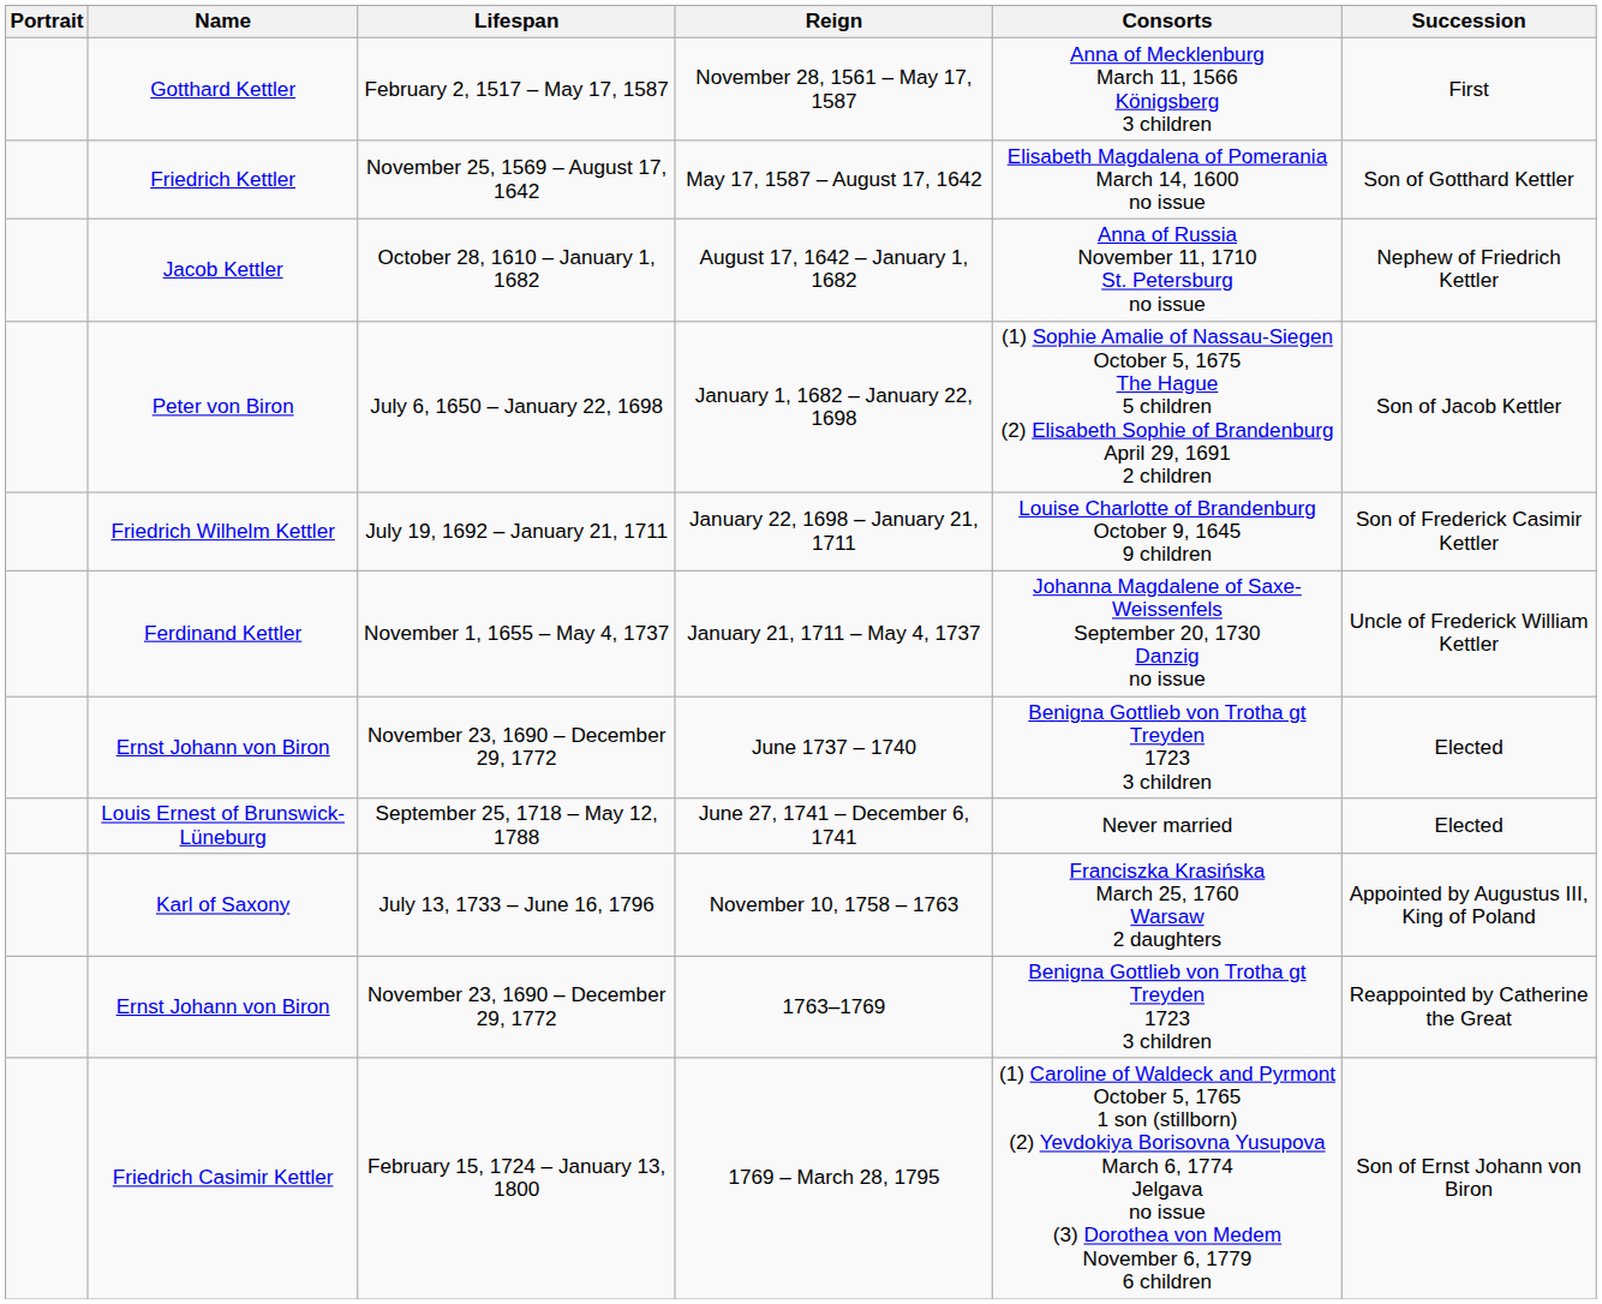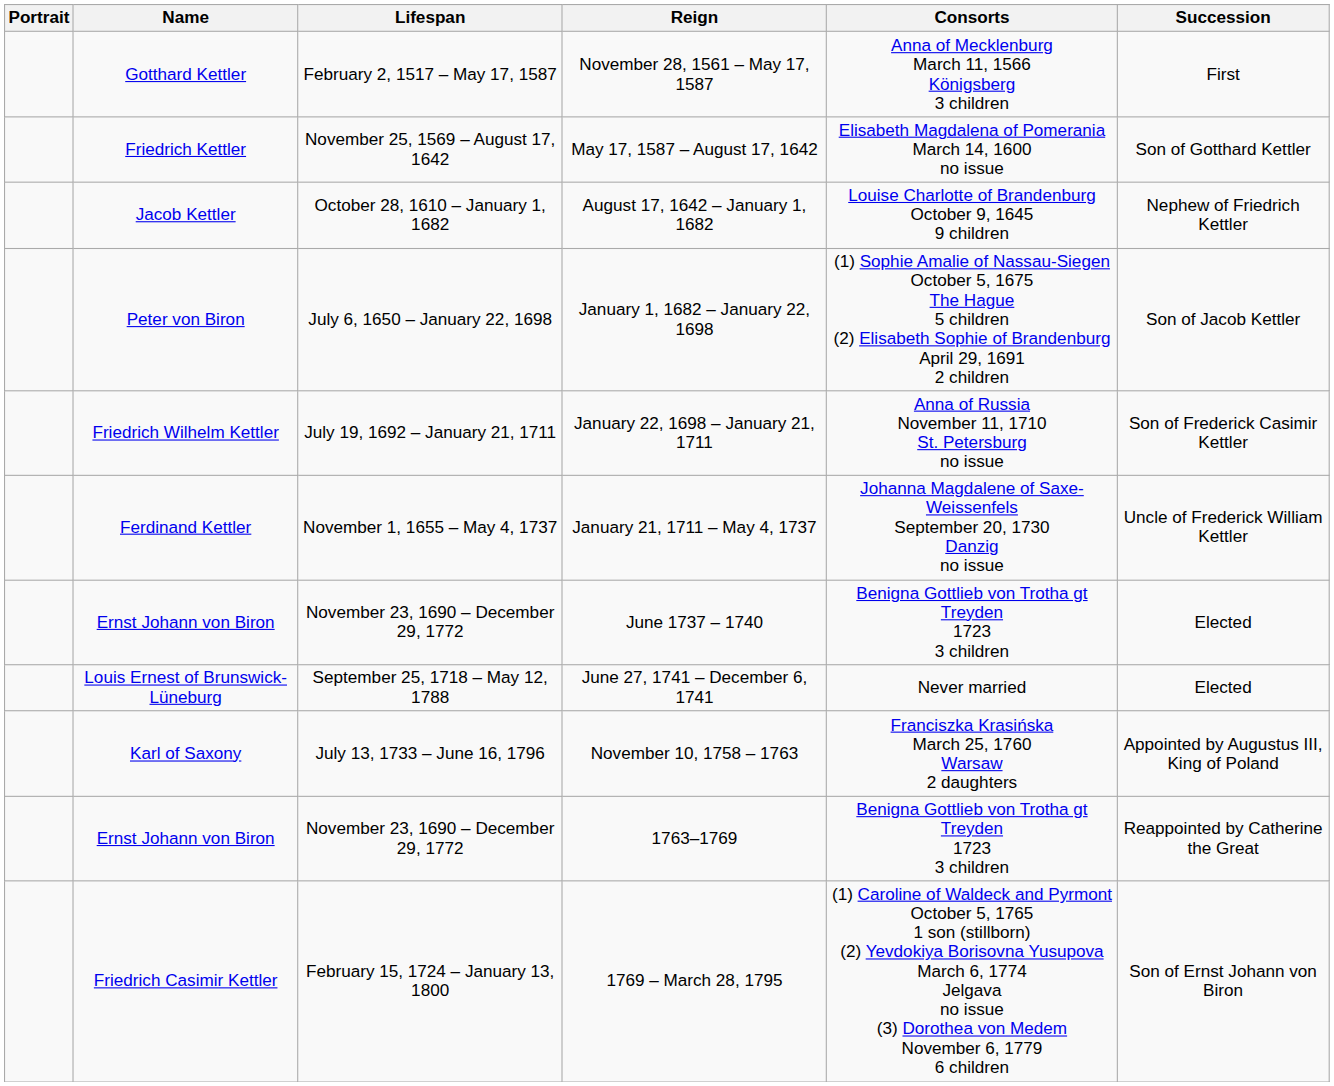 <table width=98% class="wikitable" style="text-align:center;">
 <tr>
 <th width="5%">Portrait</th>
 <th width="17%">Name</th>
 <th width="20%">Lifespan</th>
 <th width="20%">Reign</th>
 <th width="22%">Consorts</th>
 <th width="28%">Succession</th>
 </tr>
 <tr>
 <td></td>
 <td><a href='#'>Gotthard Kettler</a></td>
 <td>February 2, 1517 – May 17, 1587</td>
 <td>November 28, 1561 – May 17, 1587</td>
 <td><a href='#'>Anna of Mecklenburg</a><br>March 11, 1566<br><a href='#'>Königsberg</a><br>3 children</td>
 <td>First</td>
 </tr>
 <tr>
 <td></td>
 <td><a href='#'>Friedrich Kettler</a></td>
 <td>November 25, 1569 – August 17, 1642</td>
 <td>May 17, 1587 – August 17, 1642</td>
 <td><a href='#'>Elisabeth Magdalena of Pomerania</a><br>March 14, 1600<br>no issue</td>
 <td>Son of Gotthard Kettler</td>
 </tr>
 <tr>
 <td></td>
 <td><a href='#'>Jacob Kettler</a></td>
 <td>October 28, 1610 – January 1, 1682</td>
 <td>August 17, 1642 – January 1, 1682</td>
-<td><a href='#'>Anna of Russia</a><br>November 11, 1710<br><a href='#'>St. Petersburg</a><br>no issue</td>
+<td><a href='#'>Louise Charlotte of Brandenburg</a><br>October 9, 1645<br>9 children</td>
 <td>Nephew of Friedrich Kettler</td>
 </tr>
 <tr>
 <td></td>
 <td><a href='#'>Peter von Biron</a></td>
 <td>July 6, 1650 – January 22, 1698</td>
 <td>January 1, 1682 – January 22, 1698</td>
 <td>(1) <a href='#'>Sophie Amalie of Nassau-Siegen</a><br>October 5, 1675<br><a href='#'>The Hague</a><br>5 children<br>(2) <a href='#'>Elisabeth Sophie of Brandenburg</a><br>April 29, 1691<br>2 children</td>
 <td>Son of Jacob Kettler</td>
 </tr>
 <tr>
 <td></td>
 <td><a href='#'>Friedrich Wilhelm Kettler</a></td>
 <td>July 19, 1692 – January 21, 1711</td>
 <td>January 22, 1698 – January 21, 1711</td>
-<td><a href='#'>Louise Charlotte of Brandenburg</a><br>October 9, 1645<br>9 children</td>
+<td><a href='#'>Anna of Russia</a><br>November 11, 1710<br><a href='#'>St. Petersburg</a><br>no issue</td>
 <td>Son of Frederick Casimir Kettler</td>
 </tr>
 <tr>
 <td></td>
 <td><a href='#'>Ferdinand Kettler</a></td>
 <td>November 1, 1655 – May 4, 1737</td>
 <td>January 21, 1711 – May 4, 1737</td>
 <td><a href='#'>Johanna Magdalene of Saxe-Weissenfels</a><br>September 20, 1730<br><a href='#'>Danzig</a><br>no issue</td>
 <td>Uncle of Frederick William Kettler</td>
 </tr>
 <tr>
 <td></td>
 <td><a href='#'>Ernst Johann von Biron</a></td>
 <td>November 23, 1690 – December 29, 1772</td>
 <td>June 1737 – 1740</td>
 <td><a href='#'>Benigna Gottlieb von Trotha gt Treyden</a><br>1723<br>3 children</td>
 <td>Elected</td>
 </tr>
 <tr>
 <td></td>
 <td><a href='#'>Louis Ernest of Brunswick-Lüneburg</a></td>
 <td>September 25, 1718 – May 12, 1788</td>
 <td>June 27, 1741 – December 6, 1741</td>
 <td>Never married</td>
 <td>Elected</td>
 </tr>
 <tr>
 <td></td>
 <td><a href='#'>Karl of Saxony</a></td>
 <td>July 13, 1733 – June 16, 1796</td>
 <td>November 10, 1758 – 1763</td>
 <td><a href='#'>Franciszka Krasińska</a><br>March 25, 1760<br><a href='#'>Warsaw</a><br>2 daughters</td>
 <td>Appointed by Augustus III, King of Poland</td>
 </tr>
 <tr>
 <td></td>
 <td><a href='#'>Ernst Johann von Biron</a></td>
 <td>November 23, 1690 – December 29, 1772</td>
 <td>1763–1769</td>
 <td><a href='#'>Benigna Gottlieb von Trotha gt Treyden</a><br>1723<br>3 children</td>
 <td>Reappointed by Catherine the Great</td>
 </tr>
 <tr>
 <td></td>
 <td><a href='#'>Friedrich Casimir Kettler</a></td>
 <td>February 15, 1724 – January 13, 1800</td>
 <td>1769 – March 28, 1795</td>
 <td>(1) <a href='#'>Caroline of Waldeck and Pyrmont</a><br>October 5, 1765<br>1 son (stillborn)<br>(2) <a href='#'>Yevdokiya Borisovna Yusupova</a><br>March 6, 1774<br>Jelgava<br>no issue<br>(3) <a href='#'>Dorothea von Medem</a><br>November 6, 1779<br>6 children</td>
 <td>Son of Ernst Johann von Biron</td>
 </tr>
 </table>
